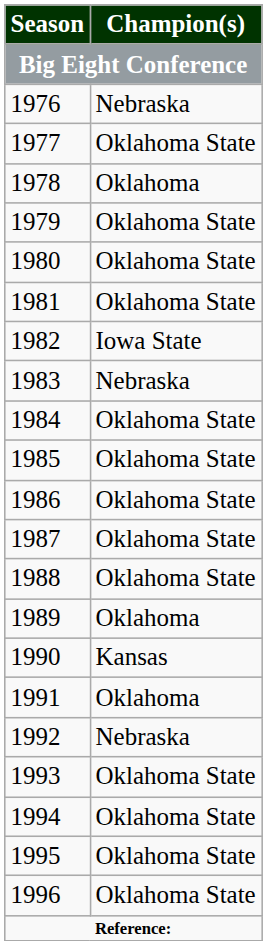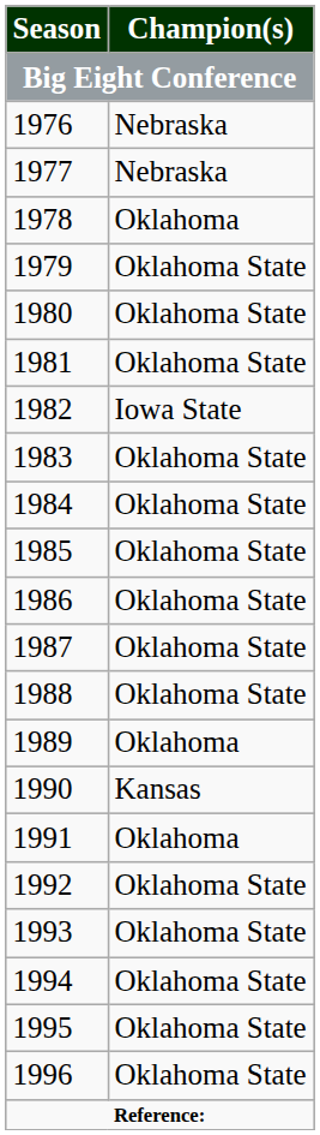 <table class="wikitable">
 <tr>
 <th style="background:#003300;color:white;">Season</th>
 <th style="background:#003300;color:white;">Champion(s)</th>
 </tr>
 <tr>
 <th colspan="2" style="background:#949CA1;color:white;"><strong>Big Eight Conference</strong></th>
 </tr>
 <tr>
 <td>1976</td>
 <td>Nebraska</td>
 </tr>
 <tr>
 <td>1977</td>
-<td>Oklahoma State</td>
+<td>Nebraska</td>
 </tr>
 <tr>
 <td>1978</td>
 <td>Oklahoma</td>
 </tr>
 <tr>
 <td>1979</td>
 <td>Oklahoma State</td>
 </tr>
 <tr>
 <td>1980</td>
 <td>Oklahoma State</td>
 </tr>
 <tr>
 <td>1981</td>
 <td>Oklahoma State</td>
 </tr>
 <tr>
 <td>1982</td>
 <td>Iowa State</td>
 </tr>
 <tr>
 <td>1983</td>
-<td>Nebraska</td>
+<td>Oklahoma State</td>
 </tr>
 <tr>
 <td>1984</td>
 <td>Oklahoma State</td>
 </tr>
 <tr>
 <td>1985</td>
 <td>Oklahoma State</td>
 </tr>
 <tr>
 <td>1986</td>
 <td>Oklahoma State</td>
 </tr>
 <tr>
 <td>1987</td>
 <td>Oklahoma State</td>
 </tr>
 <tr>
 <td>1988</td>
 <td>Oklahoma State</td>
 </tr>
 <tr>
 <td>1989</td>
 <td>Oklahoma</td>
 </tr>
 <tr>
 <td>1990</td>
 <td>Kansas</td>
 </tr>
 <tr>
 <td>1991</td>
 <td>Oklahoma</td>
 </tr>
 <tr>
 <td>1992</td>
-<td>Nebraska</td>
+<td>Oklahoma State</td>
 </tr>
 <tr>
 <td>1993</td>
 <td>Oklahoma State</td>
 </tr>
 <tr>
 <td>1994</td>
 <td>Oklahoma State</td>
 </tr>
 <tr>
 <td>1995</td>
 <td>Oklahoma State</td>
 </tr>
 <tr>
 <td>1996</td>
 <td>Oklahoma State</td>
 </tr>
 <tr>
 <td colspan="2"  style="font-size:8pt; text-align:center;"><strong>Reference:</strong></td>
 </tr>
 </table>
